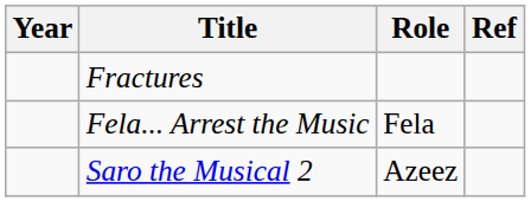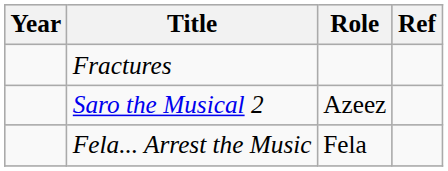 <table class="wikitable">
 <tr>
 <th>Year</th>
 <th>Title</th>
 <th>Role</th>
 <th>Ref</th>
 </tr>
 <tr>
 <td></td>
 <td><em>Fractures</em></td>
 <td></td>
 <td></td>
 </tr>
 <tr>
 <td></td>
+<td><em><a href='#'>Saro the Musical</a> 2</em></td>
+<td>Azeez</td>
+<td></td>
+</tr>
+<tr>
+<td></td>
 <td><em>Fela... Arrest the Music</em></td>
 <td>Fela</td>
 <td></td>
 </tr>
-<tr>
-<td></td>
-<td><em><a href='#'>Saro the Musical</a> 2</em></td>
-<td>Azeez</td>
-<td></td>
-</tr>
 </table>
